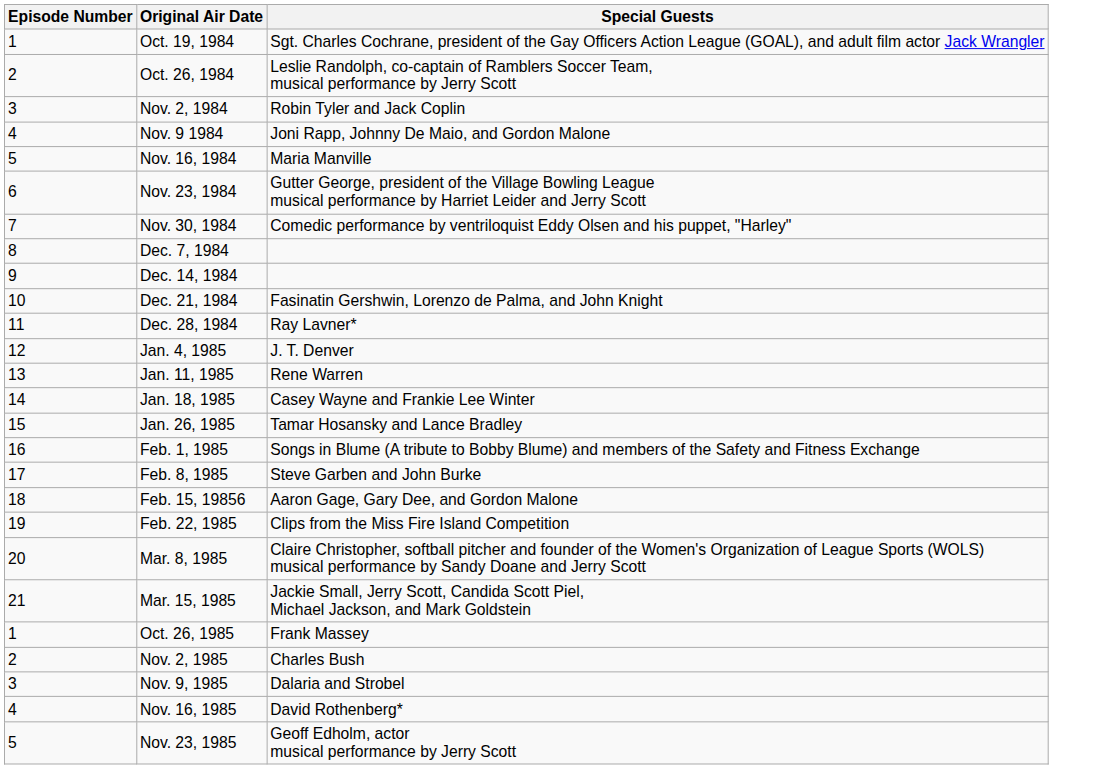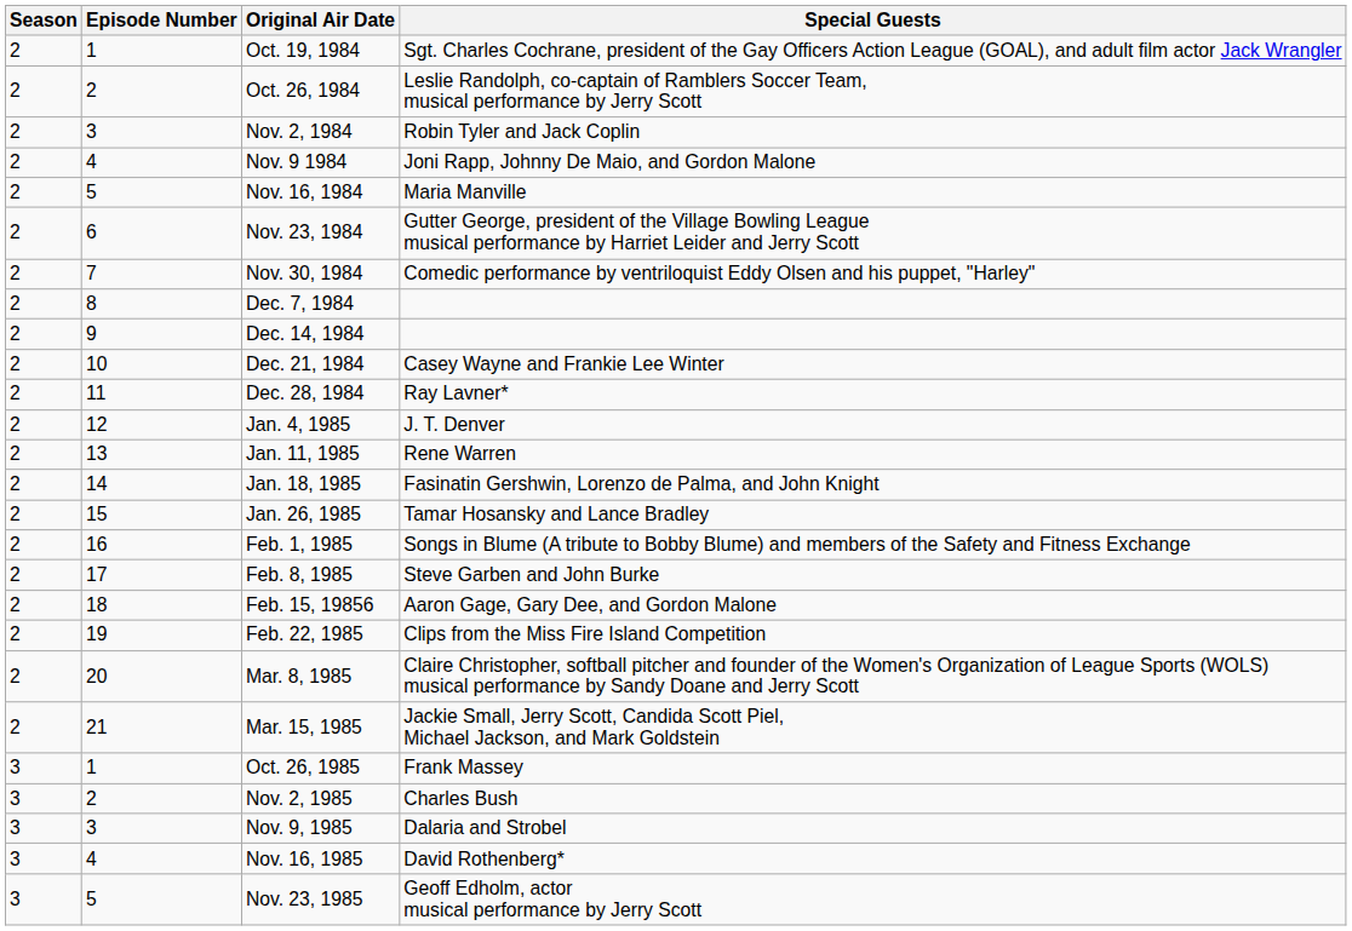 <table class="wikitable">
 <tr>
+<th>Season</th>
 <th>Episode Number</th>
 <th>Original Air Date</th>
 <th>Special Guests</th>
 </tr>
 <tr>
+<td>2</td>
 <td>1</td>
 <td>Oct. 19, 1984</td>
 <td>Sgt. Charles Cochrane, president of the Gay Officers Action League (GOAL), and adult film actor <a href='#'>Jack Wrangler</a></td>
 </tr>
 <tr>
 <td>2</td>
+<td>2</td>
 <td>Oct. 26, 1984</td>
 <td>Leslie Randolph, co-captain of Ramblers Soccer Team,<br>musical performance by Jerry Scott</td>
 </tr>
 <tr>
+<td>2</td>
 <td>3</td>
 <td>Nov. 2, 1984</td>
 <td>Robin Tyler and Jack Coplin</td>
 </tr>
 <tr>
+<td>2</td>
 <td>4</td>
 <td>Nov. 9 1984</td>
 <td>Joni Rapp, Johnny De Maio, and Gordon Malone</td>
 </tr>
 <tr>
+<td>2</td>
 <td>5</td>
 <td>Nov. 16, 1984</td>
 <td>Maria Manville</td>
 </tr>
 <tr>
+<td>2</td>
 <td>6</td>
 <td>Nov. 23, 1984</td>
 <td>Gutter George, president of the Village Bowling League<br>musical performance by Harriet Leider and Jerry Scott</td>
 </tr>
 <tr>
+<td>2</td>
 <td>7</td>
 <td>Nov. 30, 1984</td>
 <td>Comedic performance by ventriloquist Eddy Olsen and his puppet, "Harley"</td>
 </tr>
 <tr>
+<td>2</td>
 <td>8</td>
 <td>Dec. 7, 1984</td>
 <td></td>
 </tr>
 <tr>
+<td>2</td>
 <td>9</td>
 <td>Dec. 14, 1984</td>
 <td></td>
 </tr>
 <tr>
+<td>2</td>
 <td>10</td>
 <td>Dec. 21, 1984</td>
-<td>Fasinatin Gershwin, Lorenzo de Palma, and John Knight</td>
+<td>Casey Wayne and Frankie Lee Winter</td>
 </tr>
 <tr>
+<td>2</td>
 <td>11</td>
 <td>Dec. 28, 1984</td>
 <td>Ray Lavner*</td>
 </tr>
 <tr>
+<td>2</td>
 <td>12</td>
 <td>Jan. 4, 1985</td>
 <td>J. T. Denver</td>
 </tr>
 <tr>
+<td>2</td>
 <td>13</td>
 <td>Jan. 11, 1985</td>
 <td>Rene Warren</td>
 </tr>
 <tr>
+<td>2</td>
 <td>14</td>
 <td>Jan. 18, 1985</td>
-<td>Casey Wayne and Frankie Lee Winter</td>
+<td>Fasinatin Gershwin, Lorenzo de Palma, and John Knight</td>
 </tr>
 <tr>
+<td>2</td>
 <td>15</td>
 <td>Jan. 26, 1985</td>
 <td>Tamar Hosansky and Lance Bradley</td>
 </tr>
 <tr>
+<td>2</td>
 <td>16</td>
 <td>Feb. 1, 1985</td>
 <td>Songs in Blume (A tribute to Bobby Blume) and members of the Safety and Fitness Exchange</td>
 </tr>
 <tr>
+<td>2</td>
 <td>17</td>
 <td>Feb. 8, 1985</td>
 <td>Steve Garben and John Burke</td>
 </tr>
 <tr>
+<td>2</td>
 <td>18</td>
 <td>Feb. 15, 19856</td>
 <td>Aaron Gage, Gary Dee, and Gordon Malone</td>
 </tr>
 <tr>
+<td>2</td>
 <td>19</td>
 <td>Feb. 22, 1985</td>
 <td>Clips from the Miss Fire Island Competition</td>
 </tr>
 <tr>
+<td>2</td>
 <td>20</td>
 <td>Mar. 8, 1985</td>
 <td>Claire Christopher, softball pitcher and founder of the Women's Organization of League Sports (WOLS)<br>musical performance by Sandy Doane and Jerry Scott</td>
 </tr>
 <tr>
+<td>2</td>
 <td>21</td>
 <td>Mar. 15, 1985</td>
 <td>Jackie Small, Jerry Scott, Candida Scott Piel,<br>Michael Jackson, and Mark Goldstein</td>
 </tr>
 <tr>
+<td>3</td>
 <td>1</td>
 <td>Oct. 26, 1985</td>
 <td>Frank Massey</td>
 </tr>
 <tr>
+<td>3</td>
 <td>2</td>
 <td>Nov. 2, 1985</td>
 <td>Charles Bush</td>
 </tr>
 <tr>
 <td>3</td>
+<td>3</td>
 <td>Nov. 9, 1985</td>
 <td>Dalaria and Strobel</td>
 </tr>
 <tr>
+<td>3</td>
 <td>4</td>
 <td>Nov. 16, 1985</td>
 <td>David Rothenberg*</td>
 </tr>
 <tr>
+<td>3</td>
 <td>5</td>
 <td>Nov. 23, 1985</td>
 <td>Geoff Edholm, actor<br>musical performance by Jerry Scott</td>
 </tr>
 </table>
